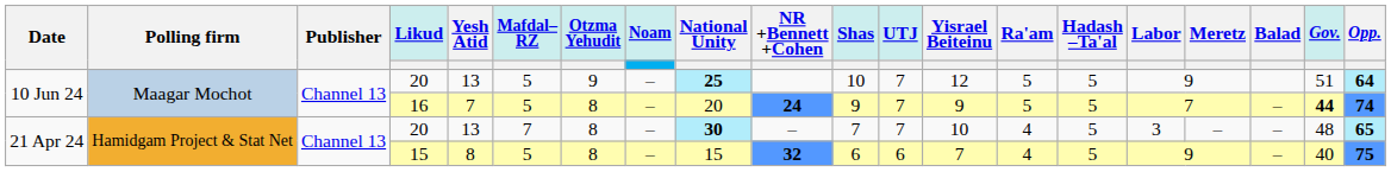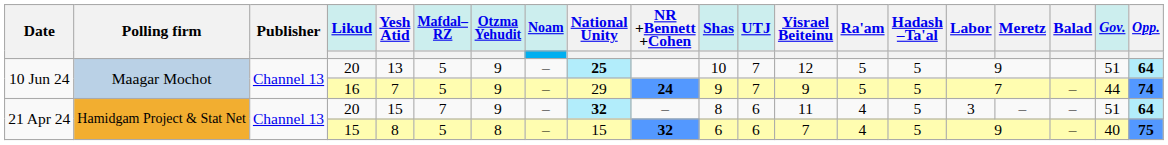 <table class="wikitable sortable" style=text-align:center;font-size:90%;line-height:12px>
 <tr>
 <th rowspan=2>Date</th>
 <th rowspan=2>Polling firm</th>
 <th rowspan=2>Publisher</th>
 <th style=background:#cee><a href='#'>Likud</a></th>
 <th><a href='#'>Yesh<br>Atid</a></th>
 <th style=background:#cee;font-size:90%><a href='#'>Mafdal–<br>RZ</a></th>
 <th style=background:#cee;font-size:90%><a href='#'>Otzma<br>Yehudit</a></th>
 <th style=background:#cee;font-size:90%><a href='#'>Noam</a></th>
 <th><a href='#'>National<br>Unity</a></th>
 <th><a href='#'>NR</a><br>+<a href='#'>Bennett</a><br>+<a href='#'>Cohen</a></th>
 <th style=background:#cee><a href='#'>Shas</a></th>
 <th style=background:#cee><a href='#'>UTJ</a></th>
 <th><a href='#'>Yisrael<br>Beiteinu</a></th>
 <th><a href='#'>Ra'am</a></th>
 <th><a href='#'>Hadash<br>–Ta'al</a></th>
 <th><a href='#'>Labor</a></th>
 <th><a href='#'>Meretz</a></th>
 <th><a href='#'>Balad</a></th>
 <th style=background:#cee;font-size:90%><a href='#'><em>Gov.</em></a></th>
 <th style=font-size:90%><a href='#'><em>Opp.</em></a></th>
 </tr>
 <tr>
 <th style=background:></th>
 <th style=background:></th>
 <th style=background:></th>
 <th style=background:></th>
 <th style=background:#01AFF0></th>
 <th style=background:></th>
 <th style=background:></th>
 <th style=background:></th>
 <th style=background:></th>
 <th style=background:></th>
 <th style=background:></th>
 <th style=background:></th>
 <th style=background:></th>
 <th style=background:></th>
 <th style=background:></th>
 <th style=background:></th>
 <th style=background:></th>
 </tr>
 <tr>
 <td rowspan=2 data-sort-value=2024-06-10>10 Jun 24</td>
 <td rowspan=2 style=background:#BAD1E6>Maagar Mochot</td>
 <td rowspan=2><a href='#'>Channel 13</a></td>
 <td>20					</td>
 <td>13					</td>
 <td>5					</td>
 <td>9					</td>
 <td>–					</td>
 <td style=background:#B2EDFB><strong>25</strong>	</td>
 <td>	</td>
 <td>10					</td>
 <td>7					</td>
 <td>12					</td>
 <td>5					</td>
 <td>5					</td>
 <td colspan=2>9		</td>
 <td>	</td>
 <td>51					</td>
 <td style=background:#B2EDFB><strong>64</strong>	</td>
 </tr>
 <tr style=background:#fffdb0>
 <td>16					</td>
 <td>7					</td>
 <td>5					</td>
-<td>8					</td>
+<td>9					</td>
 <td>–					</td>
-<td>20					</td>
+<td>29					</td>
 <td style=background:#5398ff><strong>24</strong>	</td>
 <td>9					</td>
 <td>7					</td>
 <td>9					</td>
 <td>5					</td>
 <td>5					</td>
 <td colspan=2>7		</td>
 <td>–					</td>
-<td><strong>44					</strong></td>
+<td>44					</td>
 <td style=background:#5398ff><strong>74</strong>	</td>
 </tr>
 <tr>
 <td rowspan=2 data-sort-value=2024-04-21>21 Apr 24</td>
 <td rowspan=2 style=background:#F2AE30;font-size:90%>Hamidgam Project & Stat Net</td>
 <td rowspan=2><a href='#'>Channel 13</a></td>
 <td>20					</td>
-<td>13					</td>
+<td>15					</td>
 <td>7					</td>
+<td>9					</td>
+<td>–					</td>
+<td style=background:#B2EDFB><strong>32</strong>	</td>
+<td>–					</td>
 <td>8					</td>
-<td>–					</td>
-<td style=background:#B2EDFB><strong>30</strong>	</td>
-<td>–					</td>
-<td>7					</td>
-<td>7					</td>
-<td>10					</td>
+<td>6					</td>
+<td>11					</td>
 <td>4					</td>
 <td>5					</td>
 <td>3					</td>
 <td>–					</td>
 <td>–					</td>
-<td>48					</td>
-<td style=background:#B2EDFB><strong>65</strong>	</td>
+<td>51					</td>
+<td style=background:#B2EDFB><strong>64</strong>	</td>
 </tr>
 <tr style=background:#fffdb0>
 <td>15					</td>
 <td>8					</td>
 <td>5					</td>
 <td>8					</td>
 <td>–					</td>
 <td>15					</td>
 <td style=background:#5398ff><strong>32</strong>	</td>
 <td>6					</td>
 <td>6					</td>
 <td>7					</td>
 <td>4					</td>
 <td>5					</td>
 <td colspan=2>9		</td>
 <td>–					</td>
 <td>40					</td>
 <td style=background:#5398ff><strong>75</strong>	</td>
 </tr>
 </table>
